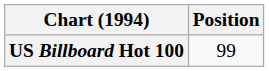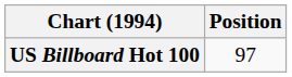 <table class="wikitable plainrowheaders" style="text-align:center">
 <tr>
 <th>Chart (1994)</th>
 <th>Position</th>
 </tr>
 <tr>
 <th scope="row">US <em>Billboard</em> Hot 100</th>
-<td>99</td>
+<td>97</td>
 </tr>
 </table>
